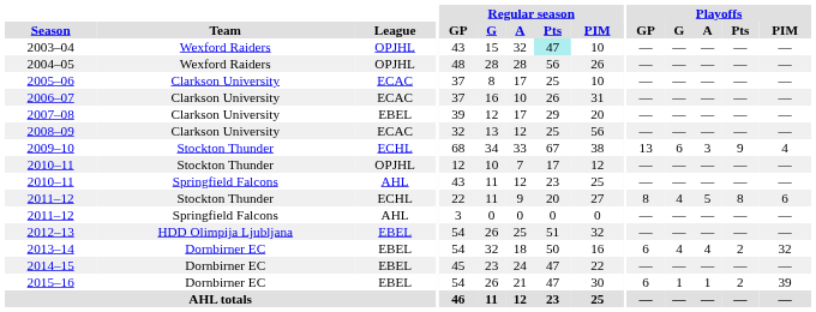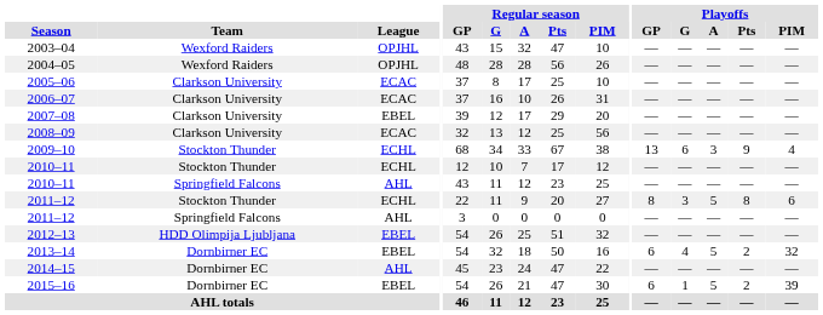 <table border="0" cellpadding="1" cellspacing="0" style="text-align:center; width:60em">
 <tr style="background:#e0e0e0;">
 <th colspan="3" style="background:#fff;"></th>
 <th rowspan="99" style="background:#fff;"></th>
 <th colspan="5"><a href='#'>Regular season</a></th>
 <th rowspan="99" style="background:#fff;"></th>
 <th colspan="5"><a href='#'>Playoffs</a></th>
 </tr>
 <tr style="background:#e0e0e0;">
 <th><a href='#'>Season</a></th>
 <th>Team</th>
 <th>League</th>
 <th>GP</th>
 <th><a href='#'>G</a></th>
 <th><a href='#'>A</a></th>
 <th><a href='#'>Pts</a></th>
 <th><a href='#'>PIM</a></th>
 <th>GP</th>
 <th>G</th>
 <th>A</th>
 <th>Pts</th>
 <th>PIM</th>
 </tr>
 <tr>
 <td>2003–04</td>
 <td><a href='#'>Wexford Raiders</a></td>
 <td><a href='#'>OPJHL</a></td>
 <td>43</td>
 <td>15</td>
 <td>32</td>
-<td style="background: paleturquoise;">47</td>
+<td>47</td>
 <td>10</td>
 <td>—</td>
 <td>—</td>
 <td>—</td>
 <td>—</td>
 <td>—</td>
 </tr>
 <tr bgcolor="#f0f0f0">
 <td>2004–05</td>
 <td>Wexford Raiders</td>
 <td>OPJHL</td>
 <td>48</td>
 <td>28</td>
 <td>28</td>
 <td>56</td>
 <td>26</td>
 <td>—</td>
 <td>—</td>
 <td>—</td>
 <td>—</td>
 <td>—</td>
 </tr>
 <tr>
 <td><a href='#'>2005–06</a></td>
 <td><a href='#'>Clarkson University</a></td>
 <td><a href='#'>ECAC</a></td>
 <td>37</td>
 <td>8</td>
 <td>17</td>
 <td>25</td>
 <td>10</td>
 <td>—</td>
 <td>—</td>
 <td>—</td>
 <td>—</td>
 <td>—</td>
 </tr>
 <tr bgcolor="#f0f0f0">
 <td><a href='#'>2006–07</a></td>
 <td>Clarkson University</td>
 <td>ECAC</td>
 <td>37</td>
 <td>16</td>
 <td>10</td>
 <td>26</td>
 <td>31</td>
 <td>—</td>
 <td>—</td>
 <td>—</td>
 <td>—</td>
 <td>—</td>
 </tr>
 <tr>
 <td><a href='#'>2007–08</a></td>
 <td>Clarkson University</td>
 <td>EBEL</td>
 <td>39</td>
 <td>12</td>
 <td>17</td>
 <td>29</td>
 <td>20</td>
 <td>—</td>
 <td>—</td>
 <td>—</td>
 <td>—</td>
 <td>—</td>
 </tr>
 <tr bgcolor="#f0f0f0">
 <td><a href='#'>2008–09</a></td>
 <td>Clarkson University</td>
 <td>ECAC</td>
 <td>32</td>
 <td>13</td>
 <td>12</td>
 <td>25</td>
 <td>56</td>
 <td>—</td>
 <td>—</td>
 <td>—</td>
 <td>—</td>
 <td>—</td>
 </tr>
 <tr>
 <td><a href='#'>2009–10</a></td>
 <td><a href='#'>Stockton Thunder</a></td>
 <td><a href='#'>ECHL</a></td>
 <td>68</td>
 <td>34</td>
 <td>33</td>
 <td>67</td>
 <td>38</td>
 <td>13</td>
 <td>6</td>
 <td>3</td>
 <td>9</td>
 <td>4</td>
 </tr>
 <tr bgcolor="#f0f0f0">
 <td><a href='#'>2010–11</a></td>
 <td>Stockton Thunder</td>
-<td>OPJHL</td>
+<td>ECHL</td>
 <td>12</td>
 <td>10</td>
 <td>7</td>
 <td>17</td>
 <td>12</td>
 <td>—</td>
 <td>—</td>
 <td>—</td>
 <td>—</td>
 <td>—</td>
 </tr>
 <tr>
 <td><a href='#'>2010–11</a></td>
 <td><a href='#'>Springfield Falcons</a></td>
 <td><a href='#'>AHL</a></td>
 <td>43</td>
 <td>11</td>
 <td>12</td>
 <td>23</td>
 <td>25</td>
 <td>—</td>
 <td>—</td>
 <td>—</td>
 <td>—</td>
 <td>—</td>
 </tr>
 <tr bgcolor="#f0f0f0">
 <td><a href='#'>2011–12</a></td>
 <td>Stockton Thunder</td>
 <td>ECHL</td>
 <td>22</td>
 <td>11</td>
 <td>9</td>
 <td>20</td>
 <td>27</td>
 <td>8</td>
-<td>4</td>
+<td>3</td>
 <td>5</td>
 <td>8</td>
 <td>6</td>
 </tr>
 <tr>
 <td><a href='#'>2011–12</a></td>
 <td>Springfield Falcons</td>
 <td>AHL</td>
 <td>3</td>
 <td>0</td>
 <td>0</td>
 <td>0</td>
 <td>0</td>
 <td>—</td>
 <td>—</td>
 <td>—</td>
 <td>—</td>
 <td>—</td>
 </tr>
 <tr bgcolor="#f0f0f0">
 <td><a href='#'>2012–13</a></td>
 <td><a href='#'>HDD Olimpija Ljubljana</a></td>
 <td><a href='#'>EBEL</a></td>
 <td>54</td>
 <td>26</td>
 <td>25</td>
 <td>51</td>
 <td>32</td>
 <td>—</td>
 <td>—</td>
 <td>—</td>
 <td>—</td>
 <td>—</td>
 </tr>
 <tr>
 <td><a href='#'>2013–14</a></td>
 <td><a href='#'>Dornbirner EC</a></td>
 <td>EBEL</td>
 <td>54</td>
 <td>32</td>
 <td>18</td>
 <td>50</td>
 <td>16</td>
 <td>6</td>
 <td>4</td>
-<td>4</td>
+<td>5</td>
 <td>2</td>
 <td>32</td>
 </tr>
 <tr bgcolor="#f0f0f0">
 <td><a href='#'>2014–15</a></td>
 <td>Dornbirner EC</td>
-<td>EBEL</td>
+<td><a href='#'>AHL</a></td>
 <td>45</td>
 <td>23</td>
 <td>24</td>
 <td>47</td>
 <td>22</td>
 <td>—</td>
 <td>—</td>
 <td>—</td>
 <td>—</td>
 <td>—</td>
 </tr>
 <tr>
 <td><a href='#'>2015–16</a></td>
 <td>Dornbirner EC</td>
 <td>EBEL</td>
 <td>54</td>
 <td>26</td>
 <td>21</td>
 <td>47</td>
 <td>30</td>
 <td>6</td>
 <td>1</td>
-<td>1</td>
+<td>5</td>
 <td>2</td>
 <td>39</td>
 </tr>
 <tr style="background:#e0e0e0;">
 <th colspan="3">AHL totals</th>
 <th>46</th>
 <th>11</th>
 <th>12</th>
 <th>23</th>
 <th>25</th>
 <th>—</th>
 <th>—</th>
 <th>—</th>
 <th>—</th>
 <th>—</th>
 </tr>
 </table>
